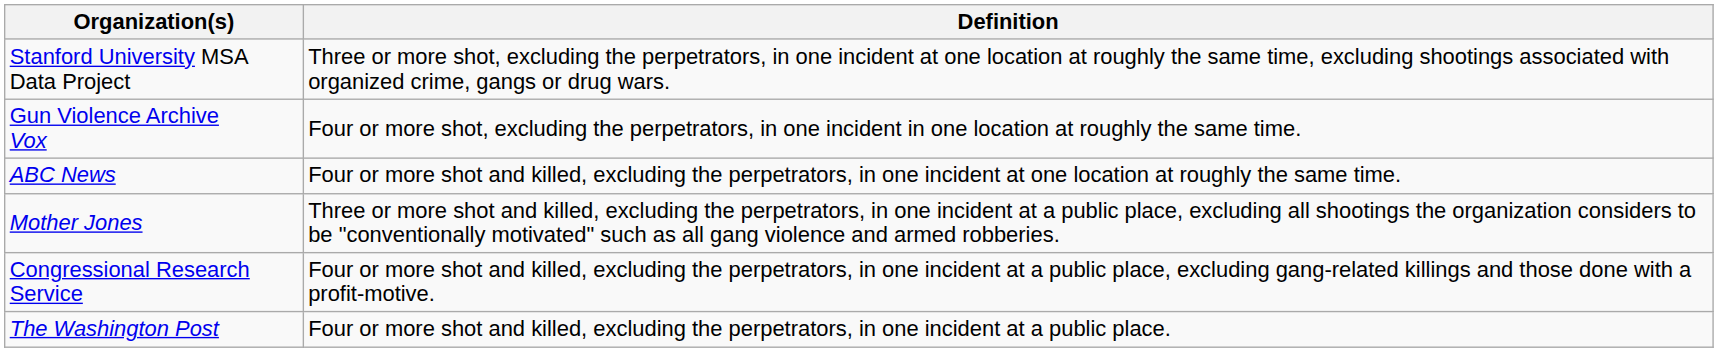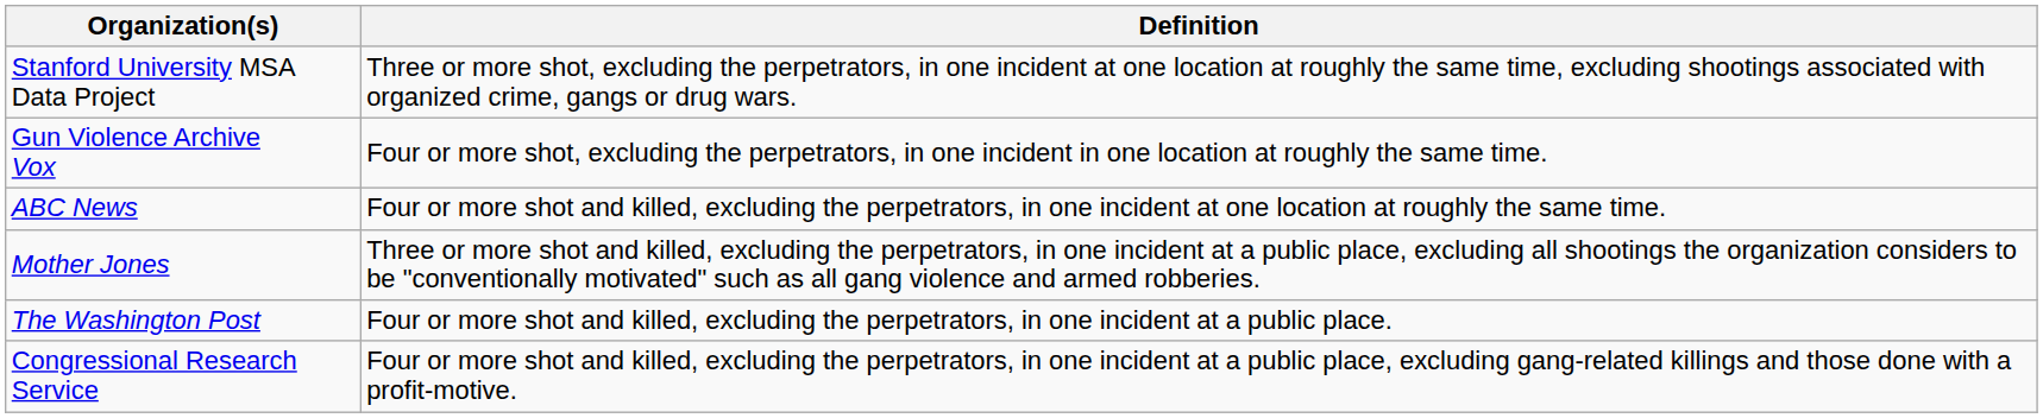 <table class="wikitable">
 <tr>
 <th>Organization(s)</th>
 <th>Definition</th>
 </tr>
 <tr>
 <td><a href='#'>Stanford University</a> MSA Data Project</td>
 <td>Three or more shot, excluding the perpetrators, in one incident at one location at roughly the same time, excluding shootings associated with organized crime, gangs or drug wars.</td>
 </tr>
 <tr>
 <td><a href='#'>Gun Violence Archive</a><br><em><a href='#'>Vox</a></em></td>
 <td>Four or more shot, excluding the perpetrators, in one incident in one location at roughly the same time.</td>
 </tr>
 <tr>
 <td><a href='#'><em>ABC News</em></a></td>
 <td>Four or more shot and killed, excluding the perpetrators, in one incident at one location at roughly the same time.</td>
 </tr>
 <tr>
 <td><a href='#'><em>Mother Jones</em></a></td>
 <td>Three or more shot and killed, excluding the perpetrators, in one incident at a public place, excluding all shootings the organization considers to be "conventionally motivated" such as all gang violence and armed robberies.</td>
 </tr>
 <tr>
+<td><em><a href='#'>The Washington Post</a></em></td>
+<td>Four or more shot and killed, excluding the perpetrators, in one incident at a public place.</td>
+</tr>
+<tr>
 <td><a href='#'>Congressional Research Service</a></td>
 <td>Four or more shot and killed, excluding the perpetrators, in one incident at a public place, excluding gang-related killings and those done with a profit-motive.</td>
 </tr>
-<tr>
-<td><em><a href='#'>The Washington Post</a></em></td>
-<td>Four or more shot and killed, excluding the perpetrators, in one incident at a public place.</td>
-</tr>
 </table>
